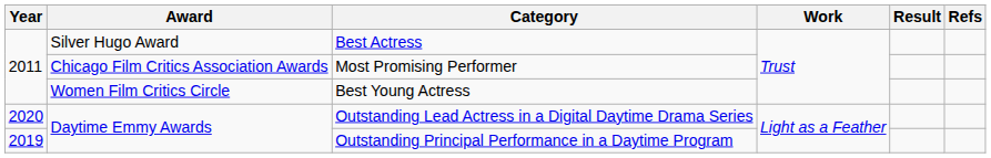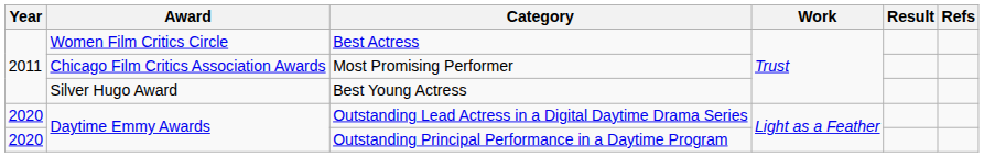 <table class = "wikitable">
 <tr>
 <th>Year</th>
 <th>Award</th>
 <th>Category</th>
 <th>Work</th>
 <th>Result</th>
 <th class="unsortable">Refs</th>
 </tr>
 <tr>
 <td rowspan="3">2011</td>
-<td>Silver Hugo Award</td>
+<td><a href='#'>Women Film Critics Circle</a></td>
 <td><a href='#'>Best Actress</a></td>
 <td rowspan="3"><a href='#'><em>Trust</em></a></td>
 <td></td>
 <td style="text-align:center;"></td>
 </tr>
 <tr>
 <td><a href='#'>Chicago Film Critics Association Awards</a></td>
 <td>Most Promising Performer</td>
 <td></td>
 <td style="text-align:center;"></td>
 </tr>
 <tr>
-<td><a href='#'>Women Film Critics Circle</a></td>
+<td>Silver Hugo Award</td>
 <td>Best Young Actress</td>
 <td></td>
 <td style="text-align:center;"></td>
 </tr>
 <tr>
 <td><a href='#'>2020</a></td>
 <td rowspan="2"><a href='#'>Daytime Emmy Awards</a></td>
 <td><a href='#'>Outstanding Lead Actress in a Digital Daytime Drama Series</a></td>
 <td rowspan="2"><em><a href='#'>Light as a Feather</a></em></td>
 <td></td>
 <td style="text-align:center;"></td>
 </tr>
 <tr>
-<td><a href='#'>2019</a></td>
+<td><a href='#'>2020</a></td>
 <td><a href='#'>Outstanding Principal Performance in a Daytime Program</a></td>
 <td></td>
 <td style="text-align:center;"></td>
 </tr>
 </table>
